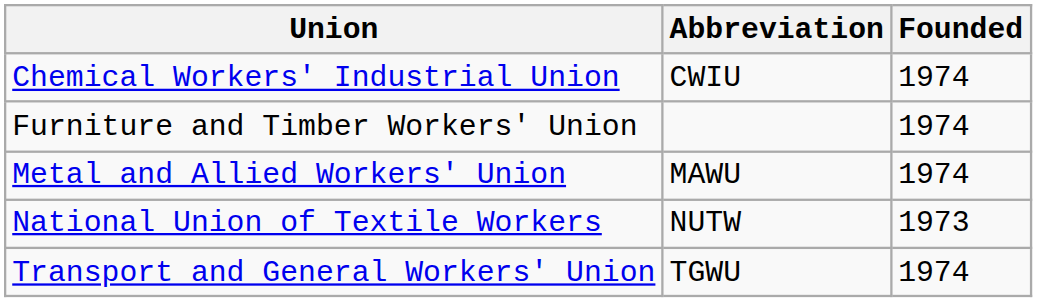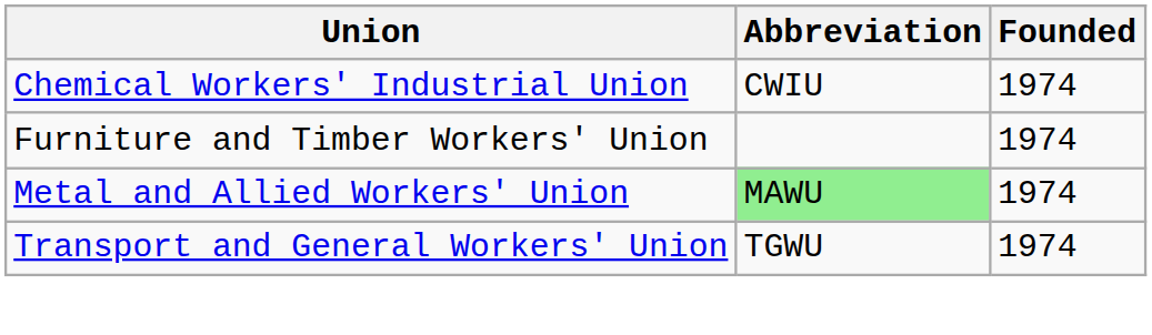 <table class="wikitable sortable">
 <tr>
 <th>Union</th>
 <th>Abbreviation</th>
 <th>Founded</th>
 </tr>
 <tr>
 <td><a href='#'>Chemical Workers' Industrial Union</a></td>
 <td>CWIU</td>
 <td>1974</td>
 </tr>
 <tr>
 <td>Furniture and Timber Workers' Union</td>
 <td></td>
 <td>1974</td>
 </tr>
 <tr>
 <td><a href='#'>Metal and Allied Workers' Union</a></td>
-<td>MAWU</td>
+<td style="background: lightgreen;">MAWU</td>
 <td>1974</td>
-</tr>
-<tr>
-<td><a href='#'>National Union of Textile Workers</a></td>
-<td>NUTW</td>
-<td>1973</td>
 </tr>
 <tr>
 <td><a href='#'>Transport and General Workers' Union</a></td>
 <td>TGWU</td>
 <td>1974</td>
 </tr>
 </table>
